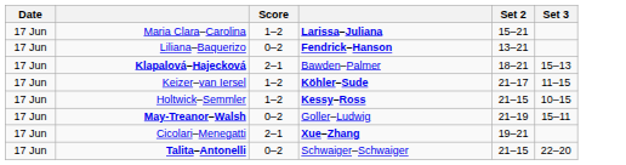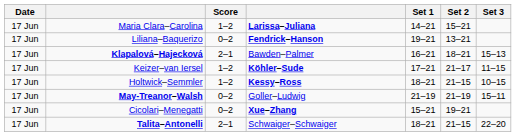 <table class="wikitable" style="text-align: center; font-size:90% ">
 <tr>
 <th width="60">Date</th>
 <th align="right" width="250"></th>
 <th width="60">Score</th>
 <th align="left" width="250"></th>
+<th width="50">Set 1</th>
 <th width="50">Set 2</th>
 <th width="50">Set 3</th>
 </tr>
 <tr>
 <td>17 Jun</td>
 <td align=right><a href='#'>Maria Clara</a>–<a href='#'>Carolina</a> </td>
 <td align=center>1–2</td>
 <td align=left> <strong><a href='#'>Larissa</a>–<a href='#'>Juliana</a></strong></td>
+<td>14–21</td>
 <td>15–21</td>
 <td></td>
 </tr>
 <tr>
 <td>17 Jun</td>
 <td align=right><a href='#'>Liliana</a>–<a href='#'>Baquerizo</a> </td>
 <td align=center>0–2</td>
 <td align=left><strong> <a href='#'>Fendrick</a>–<a href='#'>Hanson</a></strong></td>
+<td>19–21</td>
 <td>13–21</td>
 <td></td>
 </tr>
 <tr>
 <td>17 Jun</td>
 <td align=right><strong><a href='#'>Klapalová</a>–<a href='#'>Hajecková</a> </strong></td>
 <td align=center>2–1</td>
 <td align=left> <a href='#'>Bawden</a>–<a href='#'>Palmer</a></td>
+<td>16–21</td>
 <td>18–21</td>
 <td>15–13</td>
 </tr>
 <tr>
 <td>17 Jun</td>
 <td align=right><a href='#'>Keizer</a>–<a href='#'>van Iersel</a> </td>
 <td align=center>1–2</td>
 <td align=left> <strong><a href='#'>Köhler</a>–<a href='#'>Sude</a></strong></td>
+<td>17–21</td>
 <td>21–17</td>
 <td>11–15</td>
 </tr>
 <tr>
 <td>17 Jun</td>
 <td align=right><a href='#'>Holtwick</a>–<a href='#'>Semmler</a> </td>
 <td align=center>1–2</td>
 <td align=left><strong> <a href='#'>Kessy</a>–<a href='#'>Ross</a></strong></td>
+<td>18–21</td>
 <td>21–15</td>
 <td>10–15</td>
 </tr>
 <tr>
 <td>17 Jun</td>
 <td align=right><strong><a href='#'>May-Treanor</a>–<a href='#'>Walsh</a> </strong></td>
 <td align=center>0–2</td>
 <td align=left> <a href='#'>Goller</a>–<a href='#'>Ludwig</a></td>
 <td>21–19</td>
+<td>21–19</td>
 <td>15–11</td>
 </tr>
 <tr>
 <td>17 Jun</td>
 <td align=right><a href='#'>Cicolari</a>–<a href='#'>Menegatti</a> </td>
-<td align=center>2–1</td>
+<td align=center>0–2</td>
 <td align=left> <strong><a href='#'>Xue</a>–<a href='#'>Zhang</a></strong></td>
+<td>15–21</td>
 <td>19–21</td>
 <td></td>
 </tr>
 <tr>
 <td>17 Jun</td>
 <td align=right><strong><a href='#'>Talita</a>–<a href='#'>Antonelli</a> </strong></td>
-<td align=center>0–2</td>
+<td align=center>2–1</td>
 <td align=left> <a href='#'>Schwaiger</a>–<a href='#'>Schwaiger</a></td>
+<td>18–21</td>
 <td>21–15</td>
 <td>22–20</td>
 </tr>
 </table>
